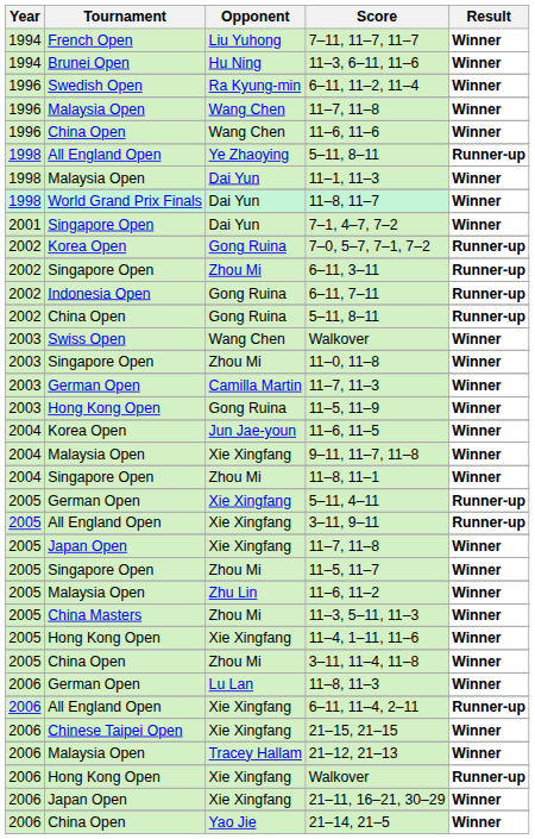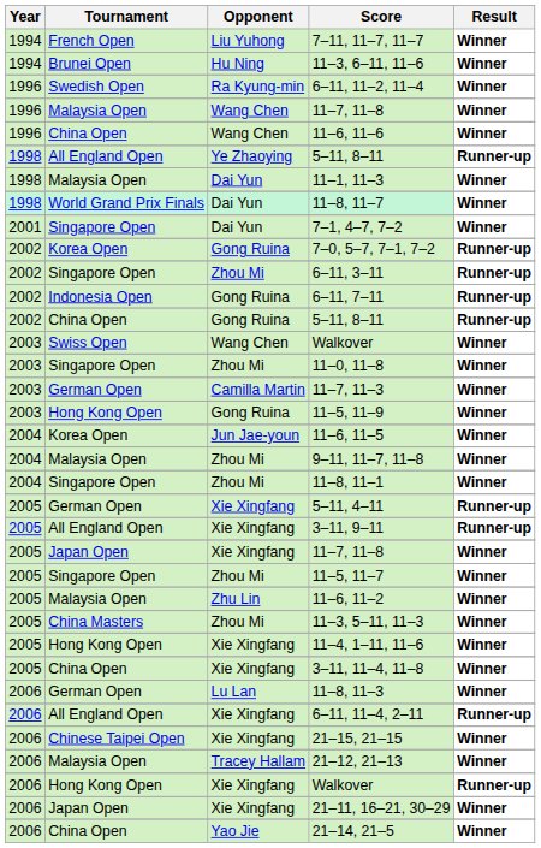 <table class="sortable wikitable" style="font-size: 90%;">
 <tr>
 <th>Year</th>
 <th>Tournament</th>
 <th>Opponent</th>
 <th>Score</th>
 <th>Result</th>
 </tr>
 <tr style="background:#D4F1C5">
 <td align="center">1994</td>
 <td align="left"><a href='#'>French Open</a></td>
 <td align="left"> <a href='#'>Liu Yuhong</a></td>
 <td align="left">7–11, 11–7, 11–7</td>
 <td style="text-align:left; background:white"> <strong>Winner</strong></td>
 </tr>
 <tr>
 </tr>
 <tr style="background:#D4F1C5">
 <td align="center">1994</td>
 <td align="left"><a href='#'>Brunei Open</a></td>
 <td align="left"> <a href='#'>Hu Ning</a></td>
 <td align="left">11–3, 6–11, 11–6</td>
 <td style="text-align:left; background:white"> <strong>Winner</strong></td>
 </tr>
 <tr>
 </tr>
 <tr style="background:#D4F1C5">
 <td align="center">1996</td>
 <td align="left"><a href='#'>Swedish Open</a></td>
 <td align="left"> <a href='#'>Ra Kyung-min</a></td>
 <td align="left">6–11, 11–2, 11–4</td>
 <td style="text-align:left; background:white"> <strong>Winner</strong></td>
 </tr>
 <tr>
 </tr>
 <tr style="background:#D4F1C5">
 <td align="center">1996</td>
 <td align="left"><a href='#'>Malaysia Open</a></td>
 <td align="left"> <a href='#'>Wang Chen</a></td>
 <td align="left">11–7, 11–8</td>
 <td style="text-align:left; background:white"> <strong>Winner</strong></td>
 </tr>
 <tr>
 </tr>
 <tr style="background:#D4F1C5">
 <td align="center">1996</td>
 <td align="left"><a href='#'>China Open</a></td>
 <td align="left"> Wang Chen</td>
 <td align="left">11–6, 11–6</td>
 <td style="text-align:left; background:white"> <strong>Winner</strong></td>
 </tr>
 <tr>
 </tr>
 <tr style="background:#D4F1C5">
 <td align="center"><a href='#'>1998</a></td>
 <td align="left"><a href='#'>All England Open</a></td>
 <td align="left"> <a href='#'>Ye Zhaoying</a></td>
 <td align="left">5–11, 8–11</td>
 <td style="text-align:left; background:white"> <strong>Runner-up</strong></td>
 </tr>
 <tr>
 </tr>
 <tr style="background:#D4F1C5">
 <td align="center">1998</td>
 <td align="left">Malaysia Open</td>
 <td align="left"> <a href='#'>Dai Yun</a></td>
 <td align="left">11–1, 11–3</td>
 <td style="text-align:left; background:white"> <strong>Winner</strong></td>
 </tr>
 <tr>
 </tr>
 <tr style="background:#C3F6D7">
 <td align="center"><a href='#'>1998</a></td>
 <td align="left"><a href='#'>World Grand Prix Finals</a></td>
 <td align="left"> Dai Yun</td>
 <td align="left">11–8, 11–7</td>
 <td style="text-align:left; background:white"> <strong>Winner</strong></td>
 </tr>
 <tr>
 </tr>
 <tr style="background:#D4F1C5">
 <td align="center">2001</td>
 <td align="left"><a href='#'>Singapore Open</a></td>
 <td align="left"> Dai Yun</td>
 <td align="left">7–1, 4–7, 7–2</td>
 <td style="text-align:left; background:white"> <strong>Winner</strong></td>
 </tr>
 <tr>
 </tr>
 <tr style="background:#D4F1C5">
 <td align="center">2002</td>
 <td align="left"><a href='#'>Korea Open</a></td>
 <td align="left"> <a href='#'>Gong Ruina</a></td>
 <td align="left">7–0, 5–7, 7–1, 7–2</td>
 <td style="text-align:left; background:white"> <strong>Runner-up</strong></td>
 </tr>
 <tr>
 </tr>
 <tr style="background:#D4F1C5">
 <td align="center">2002</td>
 <td align="left">Singapore Open</td>
 <td align="left"> <a href='#'>Zhou Mi</a></td>
 <td align="left">6–11, 3–11</td>
 <td style="text-align:left; background:white"> <strong>Runner-up</strong></td>
 </tr>
 <tr>
 </tr>
 <tr style="background:#D4F1C5">
 <td align="center">2002</td>
 <td align="left"><a href='#'>Indonesia Open</a></td>
 <td align="left"> Gong Ruina</td>
 <td align="left">6–11, 7–11</td>
 <td style="text-align:left; background:white"> <strong>Runner-up</strong></td>
 </tr>
 <tr>
 </tr>
 <tr style="background:#D4F1C5">
 <td align="center">2002</td>
 <td align="left">China Open</td>
 <td align="left"> Gong Ruina</td>
 <td align="left">5–11, 8–11</td>
 <td style="text-align:left; background:white"> <strong>Runner-up</strong></td>
 </tr>
 <tr>
 </tr>
 <tr style="background:#D4F1C5">
 <td align="center">2003</td>
 <td align="left"><a href='#'>Swiss Open</a></td>
 <td align="left"> Wang Chen</td>
 <td align="left">Walkover</td>
 <td style="text-align:left; background:white"> <strong>Winner</strong></td>
 </tr>
 <tr>
 </tr>
 <tr style="background:#D4F1C5">
 <td align="center">2003</td>
 <td align="left">Singapore Open</td>
 <td align="left"> Zhou Mi</td>
 <td align="left">11–0, 11–8</td>
 <td style="text-align:left; background:white"> <strong>Winner</strong></td>
 </tr>
 <tr>
 </tr>
 <tr style="background:#D4F1C5">
 <td align="center">2003</td>
 <td align="left"><a href='#'>German Open</a></td>
 <td align="left"> <a href='#'>Camilla Martin</a></td>
 <td align="left">11–7, 11–3</td>
 <td style="text-align:left; background:white"> <strong>Winner</strong></td>
 </tr>
 <tr>
 </tr>
 <tr style="background:#D4F1C5">
 <td align="center">2003</td>
 <td align="left"><a href='#'>Hong Kong Open</a></td>
 <td align="left"> Gong Ruina</td>
 <td align="left">11–5, 11–9</td>
 <td style="text-align:left; background:white"> <strong>Winner</strong></td>
 </tr>
 <tr>
 </tr>
 <tr style="background:#D4F1C5">
 <td align="center">2004</td>
 <td align="left">Korea Open</td>
 <td align="left"> <a href='#'>Jun Jae-youn</a></td>
 <td align="left">11–6, 11–5</td>
 <td style="text-align:left; background:white"> <strong>Winner</strong></td>
 </tr>
 <tr>
 </tr>
 <tr style="background:#D4F1C5">
 <td align="center">2004</td>
 <td align="left">Malaysia Open</td>
-<td align="left"> Xie Xingfang</td>
+<td align="left"> Zhou Mi</td>
 <td align="left">9–11, 11–7, 11–8</td>
 <td style="text-align:left; background:white"> <strong>Winner</strong></td>
 </tr>
 <tr>
 </tr>
 <tr style="background:#D4F1C5">
 <td align="center">2004</td>
 <td align="left">Singapore Open</td>
 <td align="left"> Zhou Mi</td>
 <td align="left">11–8, 11–1</td>
 <td style="text-align:left; background:white"> <strong>Winner</strong></td>
 </tr>
 <tr>
 </tr>
 <tr style="background:#D4F1C5">
 <td align="center">2005</td>
 <td align="left">German Open</td>
 <td align="left"> <a href='#'>Xie Xingfang</a></td>
 <td align="left">5–11, 4–11</td>
 <td style="text-align:left; background:white"> <strong>Runner-up</strong></td>
 </tr>
 <tr>
 </tr>
 <tr style="background:#D4F1C5">
 <td align="center"><a href='#'>2005</a></td>
 <td align="left">All England Open</td>
 <td align="left"> Xie Xingfang</td>
 <td align="left">3–11, 9–11</td>
 <td style="text-align:left; background:white"> <strong>Runner-up</strong></td>
 </tr>
 <tr>
 </tr>
 <tr style="background:#D4F1C5">
 <td align="center">2005</td>
 <td align="left"><a href='#'>Japan Open</a></td>
 <td align="left"> Xie Xingfang</td>
 <td align="left">11–7, 11–8</td>
 <td style="text-align:left; background:white"> <strong>Winner</strong></td>
 </tr>
 <tr>
 </tr>
 <tr style="background:#D4F1C5">
 <td align="center">2005</td>
 <td align="left">Singapore Open</td>
 <td align="left"> Zhou Mi</td>
 <td align="left">11–5, 11–7</td>
 <td style="text-align:left; background:white"> <strong>Winner</strong></td>
 </tr>
 <tr>
 </tr>
 <tr style="background:#D4F1C5">
 <td align="center">2005</td>
 <td align="left">Malaysia Open</td>
 <td align="left"> <a href='#'>Zhu Lin</a></td>
 <td align="left">11–6, 11–2</td>
 <td style="text-align:left; background:white"> <strong>Winner</strong></td>
 </tr>
 <tr>
 </tr>
 <tr style="background:#D4F1C5">
 <td align="center">2005</td>
 <td align="left"><a href='#'>China Masters</a></td>
 <td align="left"> Zhou Mi</td>
 <td align="left">11–3, 5–11, 11–3</td>
 <td style="text-align:left; background:white"> <strong>Winner</strong></td>
 </tr>
 <tr>
 </tr>
 <tr style="background:#D4F1C5">
 <td align="center">2005</td>
 <td align="left">Hong Kong Open</td>
 <td align="left"> Xie Xingfang</td>
 <td align="left">11–4, 1–11, 11–6</td>
 <td style="text-align:left; background:white"> <strong>Winner</strong></td>
 </tr>
 <tr>
 </tr>
 <tr style="background:#D4F1C5">
 <td align="center">2005</td>
 <td align="left">China Open</td>
-<td align="left"> Zhou Mi</td>
+<td align="left"> Xie Xingfang</td>
 <td align="left">3–11, 11–4, 11–8</td>
 <td style="text-align:left; background:white"> <strong>Winner</strong></td>
 </tr>
 <tr>
 </tr>
 <tr style="background:#D4F1C5">
 <td align="center">2006</td>
 <td align="left">German Open</td>
 <td align="left"> <a href='#'>Lu Lan</a></td>
 <td align="left">11–8, 11–3</td>
 <td style="text-align:left; background:white"> <strong>Winner</strong></td>
 </tr>
 <tr>
 </tr>
 <tr style="background:#D4F1C5">
 <td align="center"><a href='#'>2006</a></td>
 <td align="left">All England Open</td>
 <td align="left"> Xie Xingfang</td>
 <td align="left">6–11, 11–4, 2–11</td>
 <td style="text-align:left; background:white"> <strong>Runner-up</strong></td>
 </tr>
 <tr>
 </tr>
 <tr style="background:#D4F1C5">
 <td align="center">2006</td>
 <td align="left"><a href='#'>Chinese Taipei Open</a></td>
 <td align="left"> Xie Xingfang</td>
 <td align="left">21–15, 21–15</td>
 <td style="text-align:left; background:white"> <strong>Winner</strong></td>
 </tr>
 <tr>
 </tr>
 <tr style="background:#D4F1C5">
 <td align="center">2006</td>
 <td align="left">Malaysia Open</td>
 <td align="left"> <a href='#'>Tracey Hallam</a></td>
 <td align="left">21–12, 21–13</td>
 <td style="text-align:left; background:white"> <strong>Winner</strong></td>
 </tr>
 <tr>
 </tr>
 <tr style="background:#D4F1C5">
 <td align="center">2006</td>
 <td align="left">Hong Kong Open</td>
 <td align="left"> Xie Xingfang</td>
 <td align="left">Walkover</td>
 <td style="text-align:left; background:white"> <strong>Runner-up</strong></td>
 </tr>
 <tr>
 </tr>
 <tr style="background:#D4F1C5">
 <td align="center">2006</td>
 <td align="left">Japan Open</td>
 <td align="left"> Xie Xingfang</td>
 <td align="left">21–11, 16–21, 30–29</td>
 <td style="text-align:left; background:white"> <strong>Winner</strong></td>
 </tr>
 <tr>
 </tr>
 <tr style="background:#D4F1C5">
 <td align="center">2006</td>
 <td align="left">China Open</td>
 <td align="left"> <a href='#'>Yao Jie</a></td>
 <td align="left">21–14, 21–5</td>
 <td style="text-align:left; background:white"> <strong>Winner</strong></td>
 </tr>
 </table>
